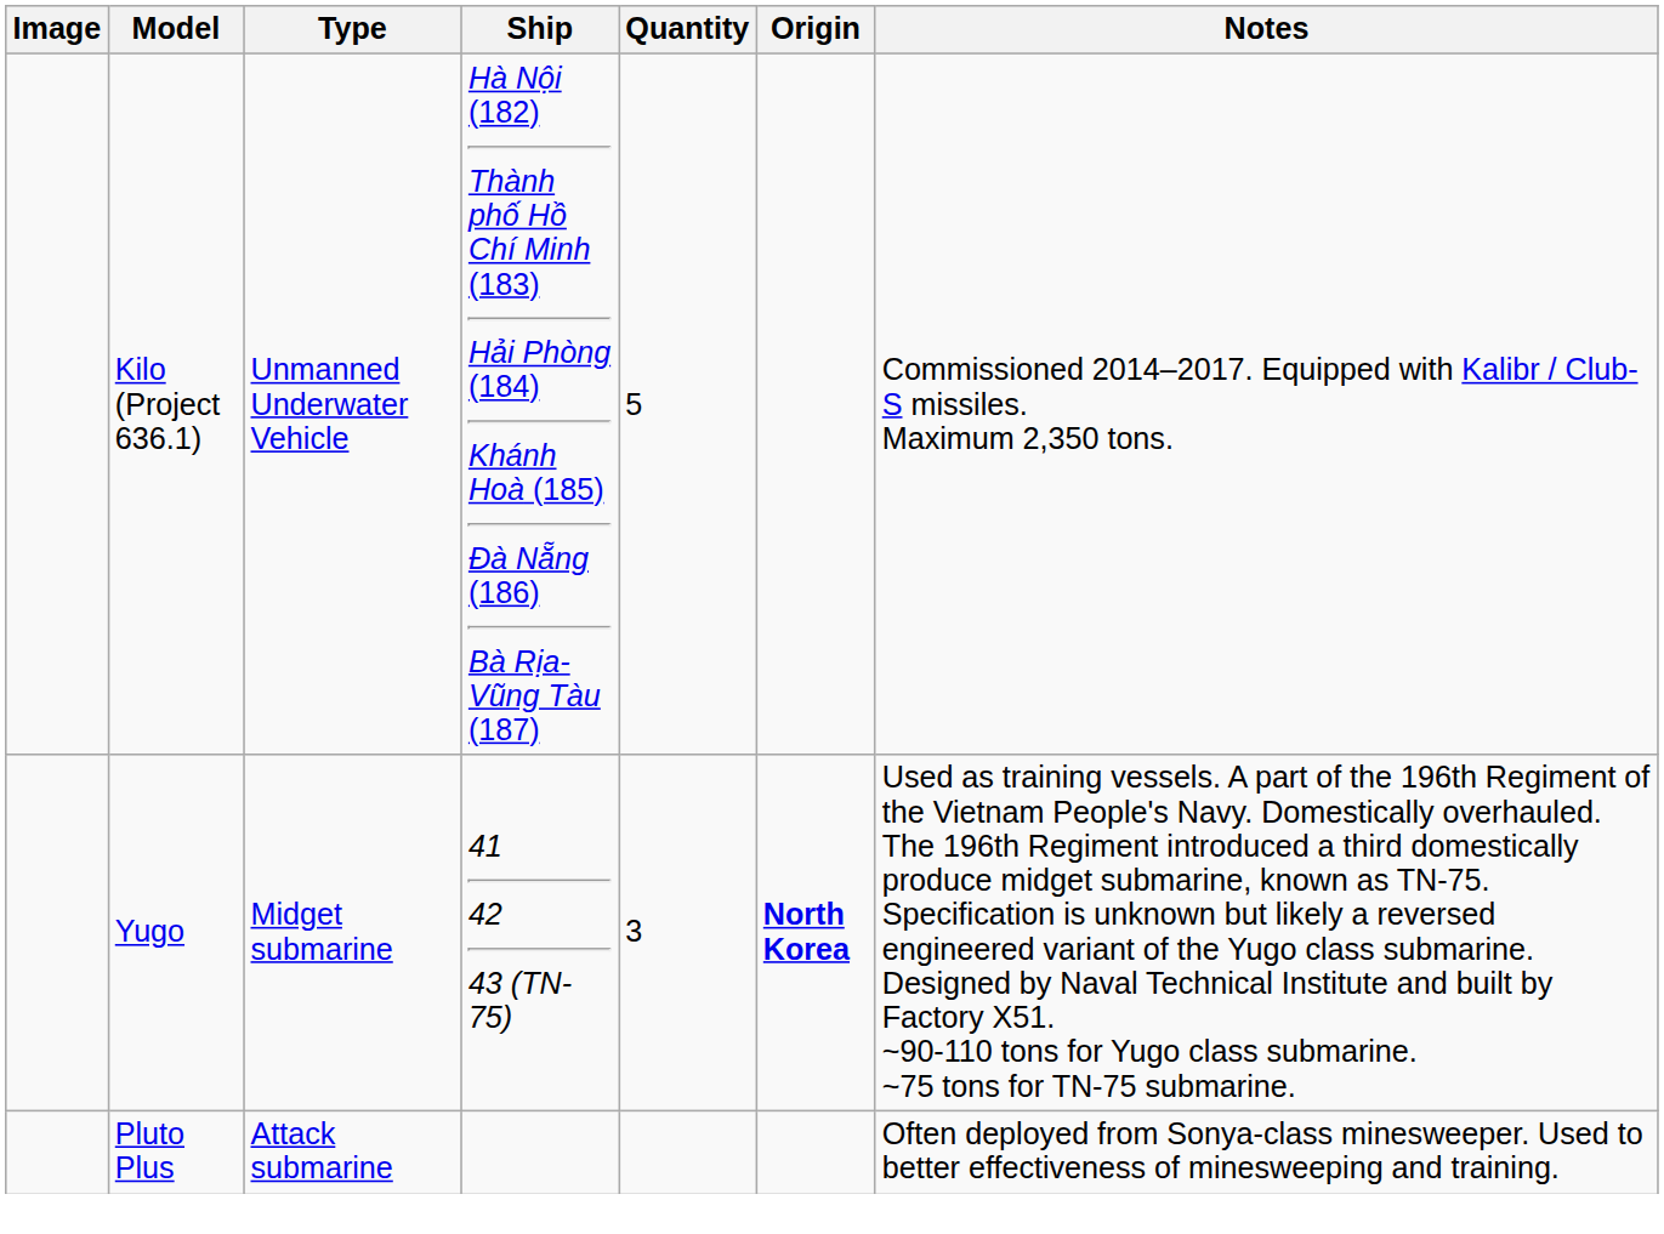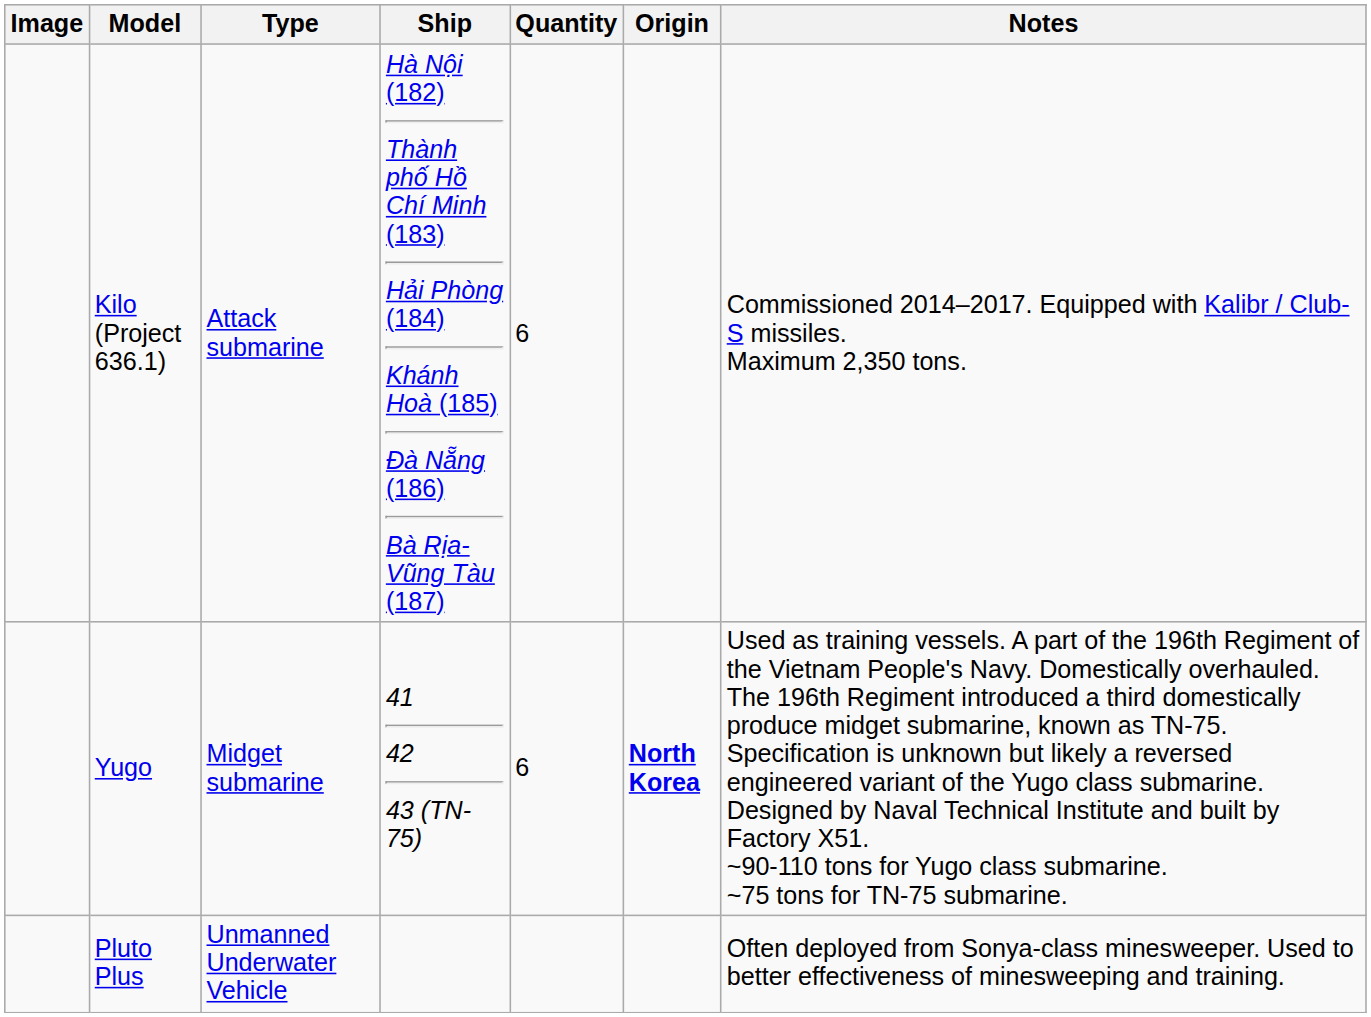 <table class="wikitable">
 <tr>
 <th>Image</th>
 <th>Model</th>
 <th>Type</th>
 <th>Ship</th>
 <th>Quantity</th>
 <th>Origin</th>
 <th>Notes</th>
 </tr>
 <tr>
 <td></td>
 <td><a href='#'>Kilo</a><br>(Project 636.1)</td>
-<td><a href='#'>Unmanned Underwater Vehicle</a></td>
+<td><a href='#'>Attack submarine</a></td>
 <td><a href='#'><em>Hà Nội</em> (182)</a> <hr> <a href='#'><em>Thành phố Hồ Chí Minh</em> (183)</a> <hr> <a href='#'><em>Hải Phòng</em> (184)</a> <hr> <a href='#'><em>Khánh Hoà</em> (185)</a> <hr> <a href='#'><em>Đà Nẵng</em> (186)</a> <hr> <a href='#'><em>Bà Rịa-Vũng Tàu</em> (187)</a></td>
-<td>5</td>
+<td>6</td>
 <td></td>
 <td>Commissioned 2014–2017. Equipped with <a href='#'>Kalibr / Club-S</a> missiles.<br>Maximum 2,350 tons.</td>
 </tr>
 <tr>
 <td></td>
 <td><a href='#'>Yugo</a></td>
 <td><a href='#'>Midget submarine</a></td>
 <td><em>41</em> <hr> <em>42</em> <hr> <em>43 (TN-75)</em></td>
-<td>3</td>
+<td>6</td>
 <td><strong> <a href='#'>North Korea</a><br></strong></td>
 <td>Used as training vessels. A part of the 196th Regiment of the Vietnam People's Navy. Domestically overhauled.<br>The 196th Regiment introduced a third domestically produce midget submarine, known as TN-75. Specification is unknown but likely a reversed engineered variant of the Yugo class submarine. Designed by Naval Technical Institute and built by Factory X51.<br>~90-110 tons for Yugo class submarine.<br>~75 tons for TN-75 submarine.</td>
 </tr>
 <tr>
 <td></td>
 <td><a href='#'>Pluto Plus</a></td>
-<td><a href='#'>Attack submarine</a></td>
+<td><a href='#'>Unmanned Underwater Vehicle</a></td>
 <td></td>
 <td></td>
 <td></td>
 <td>Often deployed from Sonya-class minesweeper. Used to better effectiveness of minesweeping and training.</td>
 </tr>
 </table>
